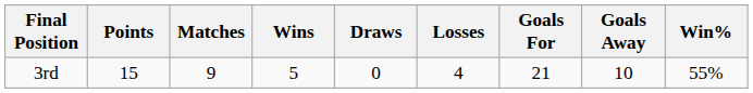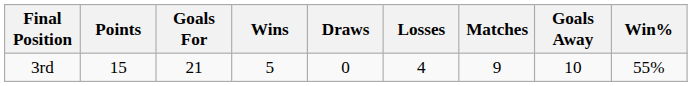 <table class="wikitable" style="font-size: 95%; text-align: center;">
 <tr>
 <th width=60>Final Position</th>
 <th width=60>Points</th>
-<th width=60>Matches</th>
+<th width=60>Goals For</th>
 <th width=60>Wins</th>
 <th width=60>Draws</th>
 <th width=60>Losses</th>
-<th width=60>Goals For</th>
+<th width=60>Matches</th>
 <th width=60>Goals Away</th>
 <th width=60>Win%</th>
 </tr>
 <tr>
 <td>3rd</td>
 <td>15</td>
-<td>9</td>
+<td>21</td>
 <td>5</td>
 <td>0</td>
 <td>4</td>
-<td>21</td>
+<td>9</td>
 <td>10</td>
 <td>55%</td>
 </tr>
 </table>
